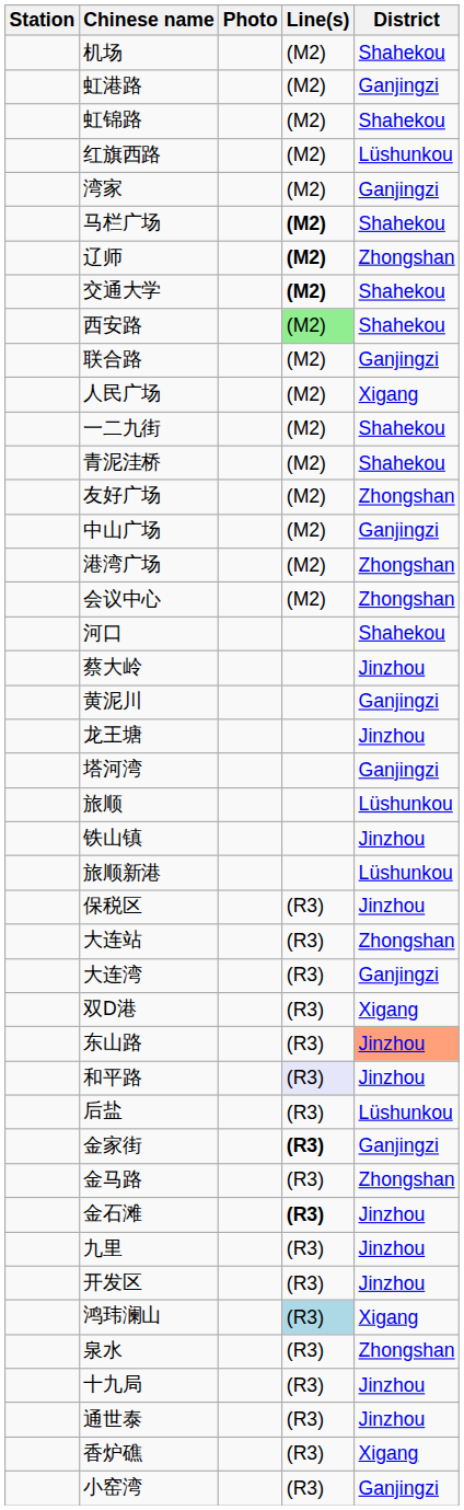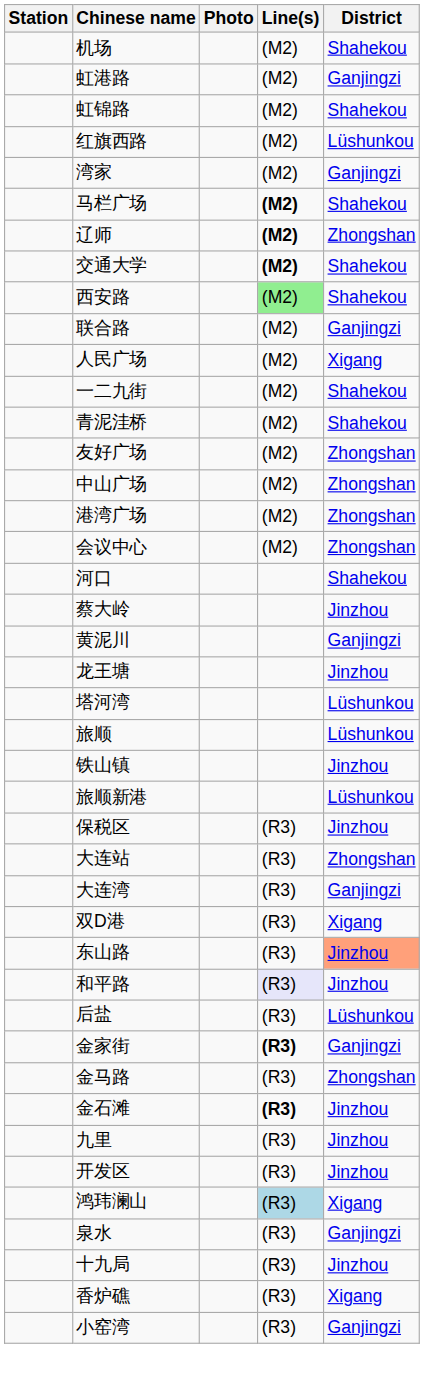 <table class="wikitable sortable" border="1">
 <tr>
 <th>Station</th>
 <th>Chinese name</th>
 <th>Photo</th>
 <th>Line(s)</th>
 <th>District</th>
 </tr>
 <tr>
 <td></td>
 <td>机场</td>
 <td></td>
 <td> (M2)</td>
 <td><a href='#'>Shahekou</a></td>
 </tr>
 <tr>
 <td></td>
 <td>虹港路</td>
 <td></td>
 <td> (M2)</td>
 <td><a href='#'>Ganjingzi</a></td>
 </tr>
 <tr>
 <td></td>
 <td>虹锦路</td>
 <td></td>
 <td> (M2)</td>
 <td><a href='#'>Shahekou</a></td>
 </tr>
 <tr>
 <td></td>
 <td>红旗西路</td>
 <td></td>
 <td> (M2)</td>
 <td><a href='#'>Lüshunkou</a></td>
 </tr>
 <tr>
 <td></td>
 <td>湾家</td>
 <td></td>
 <td> (M2)</td>
 <td><a href='#'>Ganjingzi</a></td>
 </tr>
 <tr>
 <td></td>
 <td>马栏广场</td>
 <td></td>
 <td><strong> (M2)</strong></td>
 <td><a href='#'>Shahekou</a></td>
 </tr>
 <tr>
 <td></td>
 <td>辽师</td>
 <td></td>
 <td><strong> (M2)</strong></td>
 <td><a href='#'>Zhongshan</a></td>
 </tr>
 <tr>
 <td></td>
 <td>交通大学</td>
 <td></td>
 <td><strong> (M2)</strong></td>
 <td><a href='#'>Shahekou</a></td>
 </tr>
 <tr>
 <td></td>
 <td>西安路</td>
 <td></td>
 <td style="background: lightgreen;"> (M2)</td>
 <td><a href='#'>Shahekou</a></td>
 </tr>
 <tr>
 <td></td>
 <td>联合路</td>
 <td></td>
 <td> (M2)</td>
 <td><a href='#'>Ganjingzi</a></td>
 </tr>
 <tr>
 <td></td>
 <td>人民广场</td>
 <td></td>
 <td> (M2)</td>
 <td><a href='#'>Xigang</a></td>
 </tr>
 <tr>
 <td></td>
 <td>一二九街</td>
 <td></td>
 <td> (M2)</td>
 <td><a href='#'>Shahekou</a></td>
 </tr>
 <tr>
 <td></td>
 <td>青泥洼桥</td>
 <td></td>
 <td> (M2)</td>
 <td><a href='#'>Shahekou</a></td>
 </tr>
 <tr>
 <td></td>
 <td>友好广场</td>
 <td></td>
 <td> (M2)</td>
 <td><a href='#'>Zhongshan</a></td>
 </tr>
 <tr>
 <td></td>
 <td>中山广场</td>
 <td></td>
 <td> (M2)</td>
-<td><a href='#'>Ganjingzi</a></td>
+<td><a href='#'>Zhongshan</a></td>
 </tr>
 <tr>
 <td></td>
 <td>港湾广场</td>
 <td></td>
 <td> (M2)</td>
 <td><a href='#'>Zhongshan</a></td>
 </tr>
 <tr>
 <td></td>
 <td>会议中心</td>
 <td></td>
 <td> (M2)</td>
 <td><a href='#'>Zhongshan</a></td>
 </tr>
 <tr>
 <td></td>
 <td>河口</td>
 <td></td>
 <td></td>
 <td><a href='#'>Shahekou</a></td>
 </tr>
 <tr>
 <td></td>
 <td>蔡大岭</td>
 <td></td>
 <td></td>
 <td><a href='#'>Jinzhou</a></td>
 </tr>
 <tr>
 <td></td>
 <td>黄泥川</td>
 <td></td>
 <td></td>
 <td><a href='#'>Ganjingzi</a></td>
 </tr>
 <tr>
 <td></td>
 <td>龙王塘</td>
 <td></td>
 <td></td>
 <td><a href='#'>Jinzhou</a></td>
 </tr>
 <tr>
 <td></td>
 <td>塔河湾</td>
 <td></td>
 <td></td>
-<td><a href='#'>Ganjingzi</a></td>
+<td><a href='#'>Lüshunkou</a></td>
 </tr>
 <tr>
 <td></td>
 <td>旅顺</td>
 <td></td>
 <td></td>
 <td><a href='#'>Lüshunkou</a></td>
 </tr>
 <tr>
 <td></td>
 <td>铁山镇</td>
 <td></td>
 <td></td>
 <td><a href='#'>Jinzhou</a></td>
 </tr>
 <tr>
 <td></td>
 <td>旅顺新港</td>
 <td></td>
 <td></td>
 <td><a href='#'>Lüshunkou</a></td>
 </tr>
 <tr>
 <td></td>
 <td>保税区</td>
 <td></td>
 <td> (R3)</td>
 <td><a href='#'>Jinzhou</a></td>
 </tr>
 <tr>
 <td></td>
 <td>大连站</td>
 <td></td>
 <td> (R3)</td>
 <td><a href='#'>Zhongshan</a></td>
 </tr>
 <tr>
 <td></td>
 <td>大连湾</td>
 <td></td>
 <td> (R3)</td>
 <td><a href='#'>Ganjingzi</a></td>
 </tr>
 <tr>
 <td></td>
 <td>双D港</td>
 <td></td>
 <td> (R3)</td>
 <td><a href='#'>Xigang</a></td>
 </tr>
 <tr>
 <td></td>
 <td>东山路</td>
 <td></td>
 <td> (R3)</td>
 <td style="background: lightsalmon;"><a href='#'>Jinzhou</a></td>
 </tr>
 <tr>
 <td></td>
 <td>和平路</td>
 <td></td>
 <td style="background: lavender;"> (R3)</td>
 <td><a href='#'>Jinzhou</a></td>
 </tr>
 <tr>
 <td></td>
 <td>后盐</td>
 <td></td>
 <td> (R3)</td>
 <td><a href='#'>Lüshunkou</a></td>
 </tr>
 <tr>
 <td></td>
 <td>金家街</td>
 <td></td>
 <td><strong> (R3)</strong></td>
 <td><a href='#'>Ganjingzi</a></td>
 </tr>
 <tr>
 <td></td>
 <td>金马路</td>
 <td></td>
 <td> (R3)</td>
 <td><a href='#'>Zhongshan</a></td>
 </tr>
 <tr>
 <td></td>
 <td>金石滩</td>
 <td></td>
 <td><strong> (R3)</strong></td>
 <td><a href='#'>Jinzhou</a></td>
 </tr>
 <tr>
 <td></td>
 <td>九里</td>
 <td></td>
 <td> (R3)</td>
 <td><a href='#'>Jinzhou</a></td>
 </tr>
 <tr>
 <td></td>
 <td>开发区</td>
 <td></td>
 <td> (R3)</td>
 <td><a href='#'>Jinzhou</a></td>
 </tr>
 <tr>
 <td></td>
 <td>鸿玮澜山</td>
 <td></td>
 <td style="background: lightblue;"> (R3)</td>
 <td><a href='#'>Xigang</a></td>
 </tr>
 <tr>
 <td></td>
 <td>泉水</td>
 <td></td>
 <td> (R3)</td>
-<td><a href='#'>Zhongshan</a></td>
+<td><a href='#'>Ganjingzi</a></td>
 </tr>
 <tr>
 <td></td>
 <td>十九局</td>
-<td></td>
-<td> (R3)</td>
-<td><a href='#'>Jinzhou</a></td>
-</tr>
-<tr>
-<td></td>
-<td>通世泰</td>
 <td></td>
 <td> (R3)</td>
 <td><a href='#'>Jinzhou</a></td>
 </tr>
 <tr>
 <td></td>
 <td>香炉礁</td>
 <td></td>
 <td> (R3)</td>
 <td><a href='#'>Xigang</a></td>
 </tr>
 <tr>
 <td></td>
 <td>小窑湾</td>
 <td></td>
 <td> (R3)</td>
 <td><a href='#'>Ganjingzi</a></td>
 </tr>
 </table>
